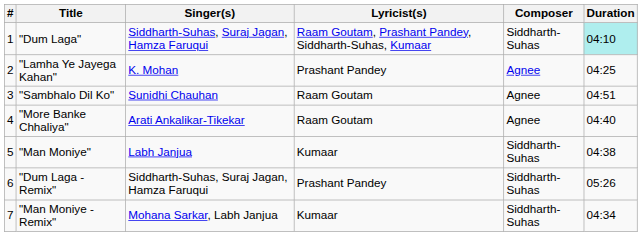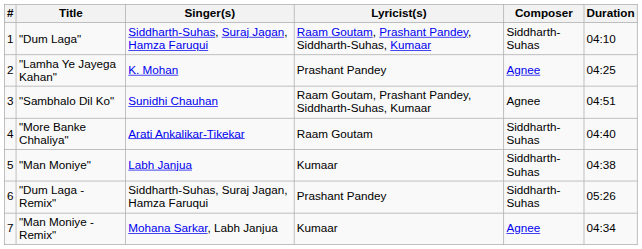 <table class=wikitable>
 <tr>
 <th>#</th>
 <th>Title</th>
 <th>Singer(s)</th>
 <th>Lyricist(s)</th>
 <th>Composer</th>
 <th>Duration</th>
 </tr>
 <tr>
 <td>1</td>
 <td>"Dum Laga"</td>
 <td><a href='#'>Siddharth-Suhas</a>, <a href='#'>Suraj Jagan</a>, <a href='#'>Hamza Faruqui</a></td>
 <td><a href='#'>Raam Goutam</a>, <a href='#'>Prashant Pandey</a>, Siddharth-Suhas, <a href='#'>Kumaar</a></td>
 <td>Siddharth-Suhas</td>
-<td style="background: paleturquoise;">04:10</td>
+<td>04:10</td>
 </tr>
 <tr>
 <td>2</td>
 <td>"Lamha Ye Jayega Kahan"</td>
 <td><a href='#'>K. Mohan</a></td>
 <td>Prashant Pandey</td>
 <td><a href='#'>Agnee</a></td>
 <td>04:25</td>
 </tr>
 <tr>
 <td>3</td>
 <td>"Sambhalo Dil Ko"</td>
 <td><a href='#'>Sunidhi Chauhan</a></td>
-<td>Raam Goutam</td>
+<td>Raam Goutam, Prashant Pandey, Siddharth-Suhas, Kumaar</td>
 <td>Agnee</td>
 <td>04:51</td>
 </tr>
 <tr>
 <td>4</td>
 <td>"More Banke Chhaliya"</td>
 <td><a href='#'>Arati Ankalikar-Tikekar</a></td>
 <td>Raam Goutam</td>
-<td>Agnee</td>
+<td>Siddharth-Suhas</td>
 <td>04:40</td>
 </tr>
 <tr>
 <td>5</td>
 <td>"Man Moniye"</td>
 <td><a href='#'>Labh Janjua</a></td>
 <td>Kumaar</td>
 <td>Siddharth-Suhas</td>
 <td>04:38</td>
 </tr>
 <tr>
 <td>6</td>
 <td>"Dum Laga - Remix"</td>
 <td>Siddharth-Suhas, Suraj Jagan, Hamza Faruqui</td>
 <td>Prashant Pandey</td>
 <td>Siddharth-Suhas</td>
 <td>05:26</td>
 </tr>
 <tr>
 <td>7</td>
 <td>"Man Moniye - Remix"</td>
 <td><a href='#'>Mohana Sarkar</a>, Labh Janjua</td>
 <td>Kumaar</td>
-<td>Siddharth-Suhas</td>
+<td><a href='#'>Agnee</a></td>
 <td>04:34</td>
 </tr>
 </table>
